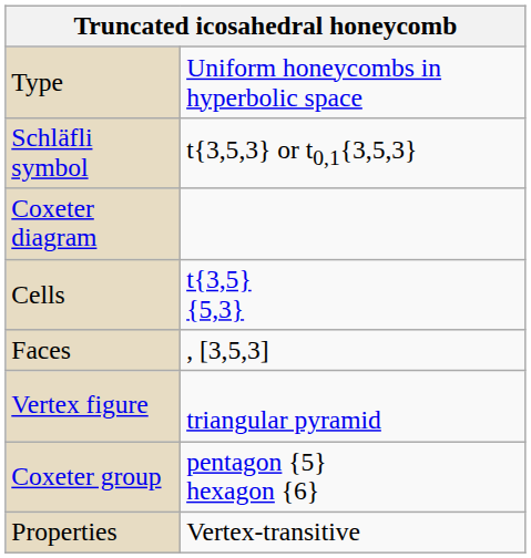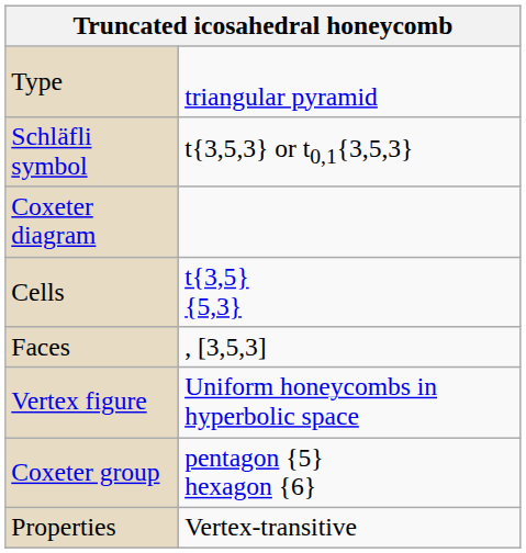 <table class="wikitable" align="right" style="margin-left:10px" width="320">
 <tr>
 <th bgcolor=#e7dcc3 colspan=2>Truncated icosahedral honeycomb<br></th>
 </tr>
 <tr>
 <td bgcolor=#e7dcc3>Type</td>
-<td><a href='#'>Uniform honeycombs in hyperbolic space</a></td>
+<td><br><a href='#'>triangular pyramid</a></td>
 </tr>
 <tr>
 <td width=100 bgcolor=#e7dcc3><a href='#'>Schläfli symbol</a></td>
 <td>t{3,5,3} or t<sub>0,1</sub>{3,5,3}</td>
 </tr>
 <tr>
 <td bgcolor=#e7dcc3><a href='#'>Coxeter diagram</a></td>
 <td></td>
 </tr>
 <tr>
 <td bgcolor=#e7dcc3>Cells</td>
 <td><a href='#'>t{3,5}</a> <br><a href='#'>{5,3}</a> </td>
 </tr>
 <tr>
 <td bgcolor=#e7dcc3>Faces</td>
 <td>, [3,5,3]</td>
 </tr>
 <tr>
 <td bgcolor=#e7dcc3><a href='#'>Vertex figure</a></td>
-<td><br><a href='#'>triangular pyramid</a></td>
+<td><a href='#'>Uniform honeycombs in hyperbolic space</a></td>
 </tr>
 <tr>
 <td bgcolor=#e7dcc3><a href='#'>Coxeter group</a></td>
 <td><a href='#'>pentagon</a> {5}<br><a href='#'>hexagon</a> {6}</td>
 </tr>
 <tr>
 <td bgcolor=#e7dcc3>Properties</td>
 <td>Vertex-transitive</td>
 </tr>
 </table>
